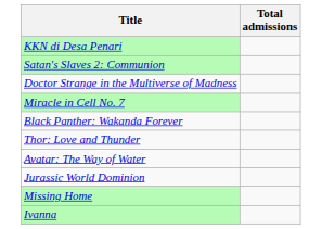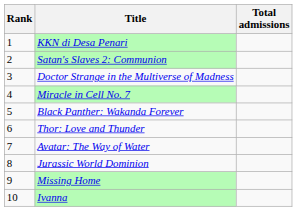 <table class="wikitable sortable" style="margin:auto; margin:auto;">
 <tr>
+<th>Rank</th>
 <th>Title</th>
 <th>Total<br>admissions</th>
 </tr>
 <tr>
+<td>1</td>
 <td style="background:#b6fcb6;"><em><a href='#'>KKN di Desa Penari</a></em></td>
 <td></td>
 </tr>
 <tr>
+<td>2</td>
 <td style="background:#b6fcb6;"><em><a href='#'>Satan's Slaves 2: Communion</a></em></td>
 <td></td>
 </tr>
 <tr>
+<td>3</td>
 <td><em><a href='#'>Doctor Strange in the Multiverse of Madness</a></em></td>
 <td></td>
 </tr>
 <tr>
+<td>4</td>
 <td style="background:#b6fcb6;"><em><a href='#'>Miracle in Cell No. 7</a></em></td>
 <td></td>
 </tr>
 <tr>
+<td>5</td>
 <td><em><a href='#'>Black Panther: Wakanda Forever</a></em></td>
 <td></td>
 </tr>
 <tr>
+<td>6</td>
 <td><em><a href='#'>Thor: Love and Thunder</a></em></td>
 <td></td>
 </tr>
 <tr>
+<td>7</td>
 <td><em><a href='#'>Avatar: The Way of Water</a></em></td>
 <td></td>
 </tr>
 <tr>
+<td>8</td>
 <td><em><a href='#'>Jurassic World Dominion</a></em></td>
 <td></td>
 </tr>
 <tr>
+<td>9</td>
 <td style="background:#b6fcb6;"><em><a href='#'>Missing Home</a></em></td>
 <td></td>
 </tr>
 <tr>
+<td>10</td>
 <td style="background:#b6fcb6;"><em><a href='#'>Ivanna</a></em></td>
 <td></td>
 </tr>
 </table>
